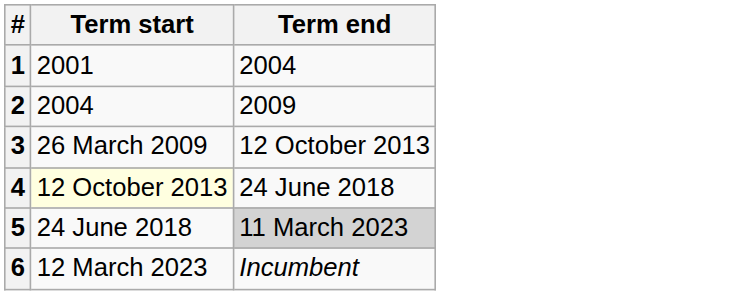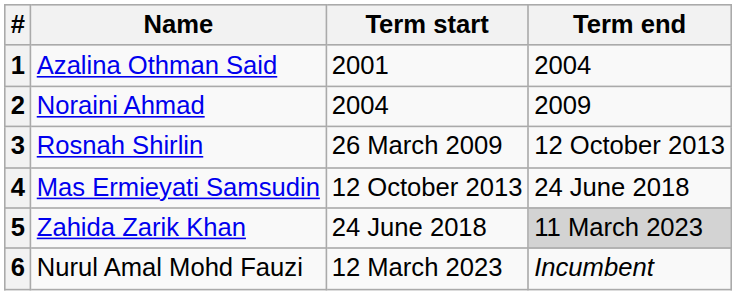 <table class="wikitable">
 <tr>
 <th>#</th>
+<th>Name</th>
 <th>Term start</th>
 <th>Term end</th>
 </tr>
 <tr>
 <th>1</th>
+<td><a href='#'>Azalina Othman Said</a></td>
 <td>2001</td>
 <td>2004</td>
 </tr>
 <tr>
 <th>2</th>
+<td><a href='#'>Noraini Ahmad</a></td>
 <td>2004</td>
 <td>2009</td>
 </tr>
 <tr>
 <th>3</th>
+<td><a href='#'>Rosnah Shirlin</a></td>
 <td>26 March 2009</td>
 <td>12 October 2013</td>
 </tr>
 <tr>
 <th>4</th>
-<td style="background: lightyellow;">12 October 2013</td>
+<td><a href='#'>Mas Ermieyati Samsudin</a></td>
+<td>12 October 2013</td>
 <td>24 June 2018</td>
 </tr>
 <tr>
 <th>5</th>
+<td><a href='#'>Zahida Zarik Khan</a></td>
 <td>24 June 2018</td>
 <td style="background: lightgrey;">11 March 2023</td>
 </tr>
 <tr>
 <th>6</th>
+<td>Nurul Amal Mohd Fauzi</td>
 <td>12 March 2023</td>
 <td><em>Incumbent</em></td>
 </tr>
 </table>
